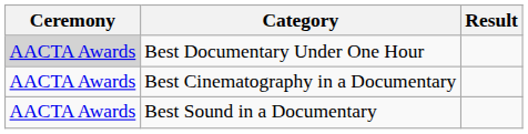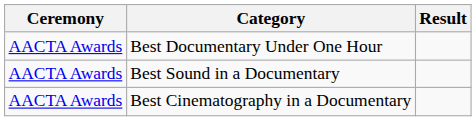 <table class="wikitable" >
 <tr>
 <th>Ceremony</th>
 <th>Category</th>
 <th>Result</th>
 </tr>
 <tr>
-<td style="background: lightgrey;"><a href='#'>AACTA Awards</a></td>
+<td><a href='#'>AACTA Awards</a></td>
 <td>Best Documentary Under One Hour</td>
+<td></td>
+</tr>
+<tr>
+<td><a href='#'>AACTA Awards</a></td>
+<td>Best Sound in a Documentary</td>
 <td></td>
 </tr>
 <tr>
 <td><a href='#'>AACTA Awards</a></td>
 <td>Best Cinematography in a Documentary</td>
 <td></td>
 </tr>
-<tr>
-<td><a href='#'>AACTA Awards</a></td>
-<td>Best Sound in a Documentary</td>
-<td></td>
-</tr>
 </table>
